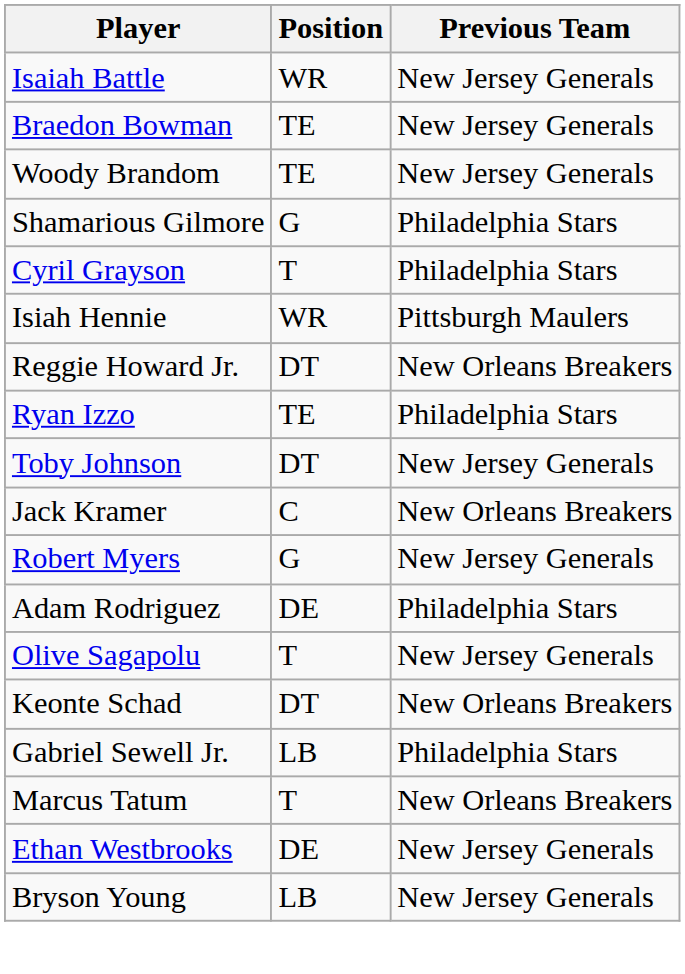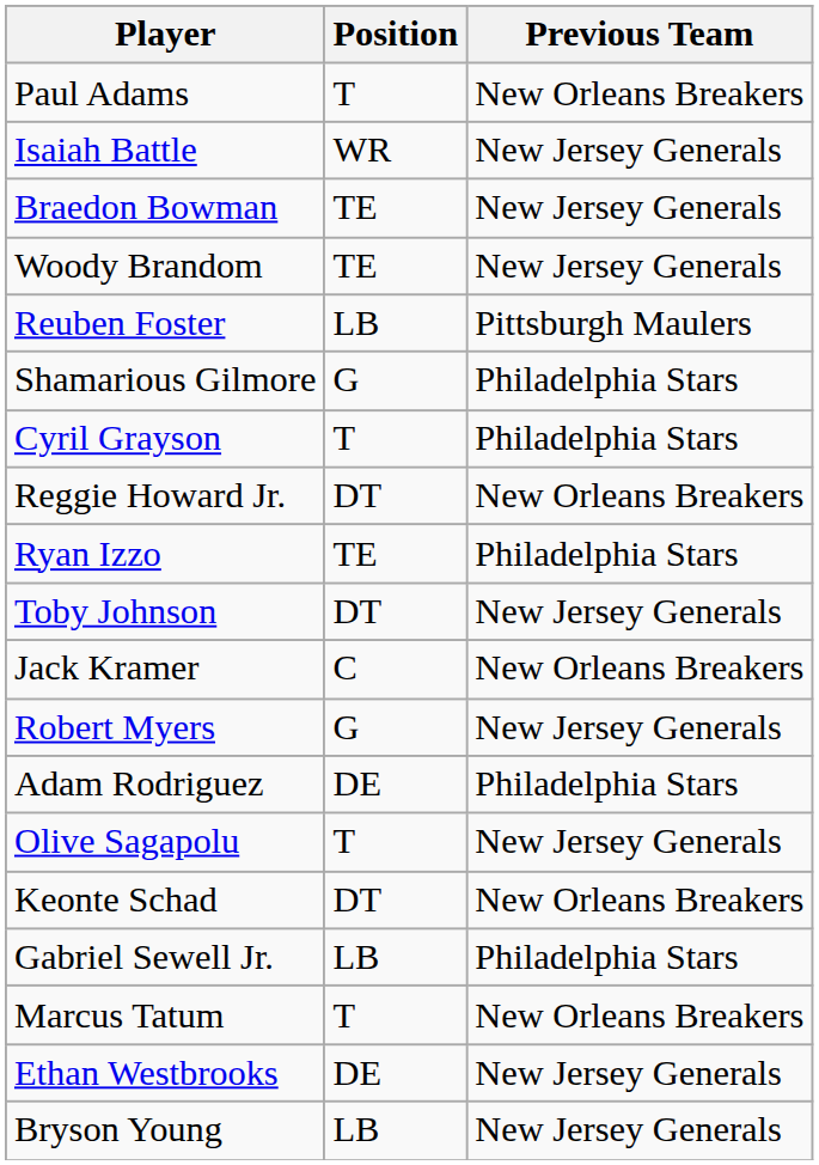 <table class="wikitable">
 <tr>
 <th>Player</th>
 <th>Position</th>
 <th>Previous Team</th>
+</tr>
+<tr>
+<td>Paul Adams</td>
+<td>T</td>
+<td>New Orleans Breakers</td>
 </tr>
 <tr>
 <td><a href='#'>Isaiah Battle</a></td>
 <td>WR</td>
 <td>New Jersey Generals</td>
 </tr>
 <tr>
 <td><a href='#'>Braedon Bowman</a></td>
 <td>TE</td>
 <td>New Jersey Generals</td>
 </tr>
 <tr>
 <td>Woody Brandom</td>
 <td>TE</td>
 <td>New Jersey Generals</td>
 </tr>
 <tr>
+<td><a href='#'>Reuben Foster</a></td>
+<td>LB</td>
+<td>Pittsburgh Maulers</td>
+</tr>
+<tr>
 <td>Shamarious Gilmore</td>
 <td>G</td>
 <td>Philadelphia Stars</td>
 </tr>
 <tr>
 <td><a href='#'>Cyril Grayson</a></td>
 <td>T</td>
 <td>Philadelphia Stars</td>
-</tr>
-<tr>
-<td>Isiah Hennie</td>
-<td>WR</td>
-<td>Pittsburgh Maulers</td>
 </tr>
 <tr>
 <td>Reggie Howard Jr.</td>
 <td>DT</td>
 <td>New Orleans Breakers</td>
 </tr>
 <tr>
 <td><a href='#'>Ryan Izzo</a></td>
 <td>TE</td>
 <td>Philadelphia Stars</td>
 </tr>
 <tr>
 <td><a href='#'>Toby Johnson</a></td>
 <td>DT</td>
 <td>New Jersey Generals</td>
 </tr>
 <tr>
 <td>Jack Kramer</td>
 <td>C</td>
 <td>New Orleans Breakers</td>
 </tr>
 <tr>
 <td><a href='#'>Robert Myers</a></td>
 <td>G</td>
 <td>New Jersey Generals</td>
 </tr>
 <tr>
 <td>Adam Rodriguez</td>
 <td>DE</td>
 <td>Philadelphia Stars</td>
 </tr>
 <tr>
 <td><a href='#'>Olive Sagapolu</a></td>
 <td>T</td>
 <td>New Jersey Generals</td>
 </tr>
 <tr>
 <td>Keonte Schad</td>
 <td>DT</td>
 <td>New Orleans Breakers</td>
 </tr>
 <tr>
 <td>Gabriel Sewell Jr.</td>
 <td>LB</td>
 <td>Philadelphia Stars</td>
 </tr>
 <tr>
 <td>Marcus Tatum</td>
 <td>T</td>
 <td>New Orleans Breakers</td>
 </tr>
 <tr>
 <td><a href='#'>Ethan Westbrooks</a></td>
 <td>DE</td>
 <td>New Jersey Generals</td>
 </tr>
 <tr>
 <td>Bryson Young</td>
 <td>LB</td>
 <td>New Jersey Generals</td>
 </tr>
 </table>
